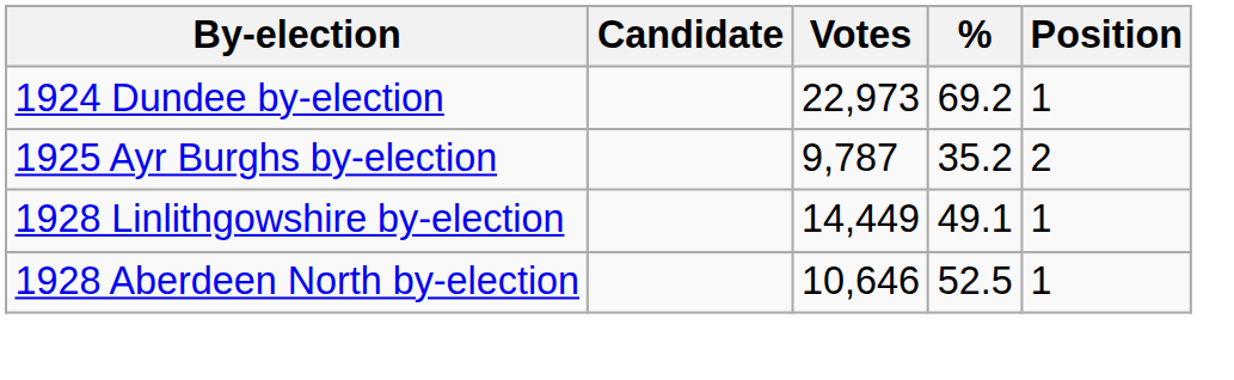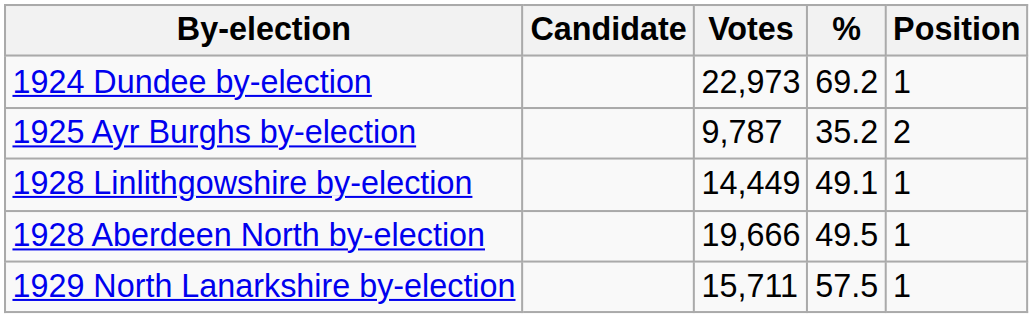 <table class="wikitable sortable">
 <tr>
 <th>By-election</th>
 <th>Candidate</th>
 <th>Votes</th>
 <th>%</th>
 <th>Position</th>
 </tr>
 <tr>
 <td><a href='#'>1924 Dundee by-election</a></td>
 <td></td>
 <td>22,973</td>
 <td>69.2</td>
 <td>1</td>
 </tr>
 <tr>
 <td><a href='#'>1925 Ayr Burghs by-election</a></td>
 <td></td>
 <td>9,787</td>
 <td>35.2</td>
 <td>2</td>
 </tr>
 <tr>
 <td><a href='#'>1928 Linlithgowshire by-election</a></td>
 <td></td>
 <td>14,449</td>
 <td>49.1</td>
 <td>1</td>
 </tr>
 <tr>
 <td><a href='#'>1928 Aberdeen North by-election</a></td>
 <td></td>
-<td>10,646</td>
-<td>52.5</td>
+<td>19,666</td>
+<td>49.5</td>
+<td>1</td>
+</tr>
+<tr>
+<td><a href='#'>1929 North Lanarkshire by-election</a></td>
+<td></td>
+<td>15,711</td>
+<td>57.5</td>
 <td>1</td>
 </tr>
 </table>
